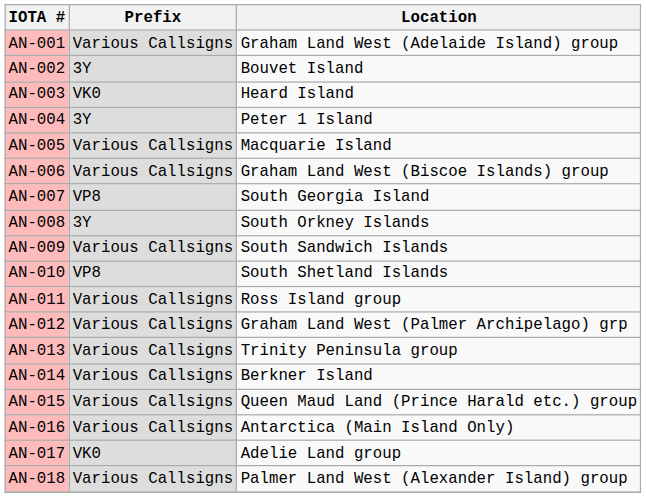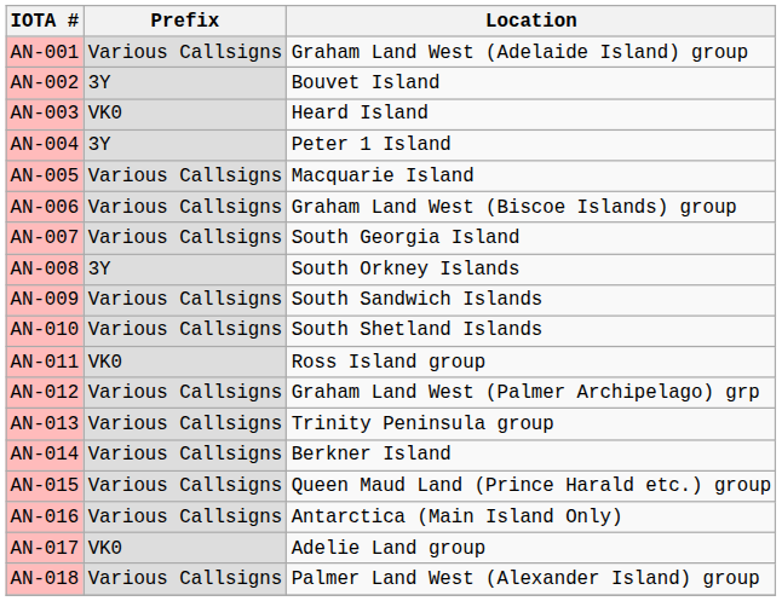 <table class=wikitable style="margin: 1em auto 1em auto;">
 <tr>
 <th>IOTA #</th>
 <th>Prefix</th>
 <th>Location</th>
 </tr>
 <tr>
 <td align="center" style="background: #ffbbbb;">AN-001</td>
 <td style="background: #dddddd;">Various Callsigns</td>
 <td>Graham Land West (Adelaide Island) group</td>
 </tr>
 <tr>
 <td align="center" style="background: #ffbbbb;">AN-002</td>
 <td style="background: #dddddd;">3Y</td>
 <td>Bouvet Island</td>
 </tr>
 <tr>
 <td align="center" style="background: #ffbbbb;">AN-003</td>
 <td style="background: #dddddd;">VK0</td>
 <td>Heard Island</td>
 </tr>
 <tr>
 <td align="center" style="background: #ffbbbb;">AN-004</td>
 <td style="background: #dddddd;">3Y</td>
 <td>Peter 1 Island</td>
 </tr>
 <tr>
 <td align="center" style="background: #ffbbbb;">AN-005</td>
 <td style="background: #dddddd;">Various Callsigns</td>
 <td>Macquarie Island</td>
 </tr>
 <tr>
 <td align="center" style="background: #ffbbbb;">AN-006</td>
 <td style="background: #dddddd;">Various Callsigns</td>
 <td>Graham Land West (Biscoe Islands) group</td>
 </tr>
 <tr>
 <td align="center" style="background: #ffbbbb;">AN-007</td>
-<td style="background: #dddddd;">VP8</td>
+<td style="background: #dddddd;">Various Callsigns</td>
 <td>South Georgia Island</td>
 </tr>
 <tr>
 <td align="center" style="background: #ffbbbb;">AN-008</td>
 <td style="background: #dddddd;">3Y</td>
 <td>South Orkney Islands</td>
 </tr>
 <tr>
 <td align="center" style="background: #ffbbbb;">AN-009</td>
 <td style="background: #dddddd;">Various Callsigns</td>
 <td>South Sandwich Islands</td>
 </tr>
 <tr>
 <td align="center" style="background: #ffbbbb;">AN-010</td>
-<td style="background: #dddddd;">VP8</td>
+<td style="background: #dddddd;">Various Callsigns</td>
 <td>South Shetland Islands</td>
 </tr>
 <tr>
 <td align="center" style="background: #ffbbbb;">AN-011</td>
-<td style="background: #dddddd;">Various Callsigns</td>
+<td style="background: #dddddd;">VK0</td>
 <td>Ross Island group</td>
 </tr>
 <tr>
 <td align="center" style="background: #ffbbbb;">AN-012</td>
 <td style="background: #dddddd;">Various Callsigns</td>
 <td>Graham Land West (Palmer Archipelago) grp</td>
 </tr>
 <tr>
 <td align="center" style="background: #ffbbbb;">AN-013</td>
 <td style="background: #dddddd;">Various Callsigns</td>
 <td>Trinity Peninsula group</td>
 </tr>
 <tr>
 <td align="center" style="background: #ffbbbb;">AN-014</td>
 <td style="background: #dddddd;">Various Callsigns</td>
 <td>Berkner Island</td>
 </tr>
 <tr>
 <td align="center" style="background: #ffbbbb;">AN-015</td>
 <td style="background: #dddddd;">Various Callsigns</td>
 <td>Queen Maud Land (Prince Harald etc.) group</td>
 </tr>
 <tr>
 <td align="center" style="background: #ffbbbb;">AN-016</td>
 <td style="background: #dddddd;">Various Callsigns</td>
 <td>Antarctica (Main Island Only)</td>
 </tr>
 <tr>
 <td align="center" style="background: #ffbbbb;">AN-017</td>
 <td style="background: #dddddd;">VK0</td>
 <td>Adelie Land group</td>
 </tr>
 <tr>
 <td align="center" style="background: #ffbbbb;">AN-018</td>
 <td style="background: #dddddd;">Various Callsigns</td>
 <td>Palmer Land West (Alexander Island) group</td>
 </tr>
 <tr>
 </tr>
 </table>
